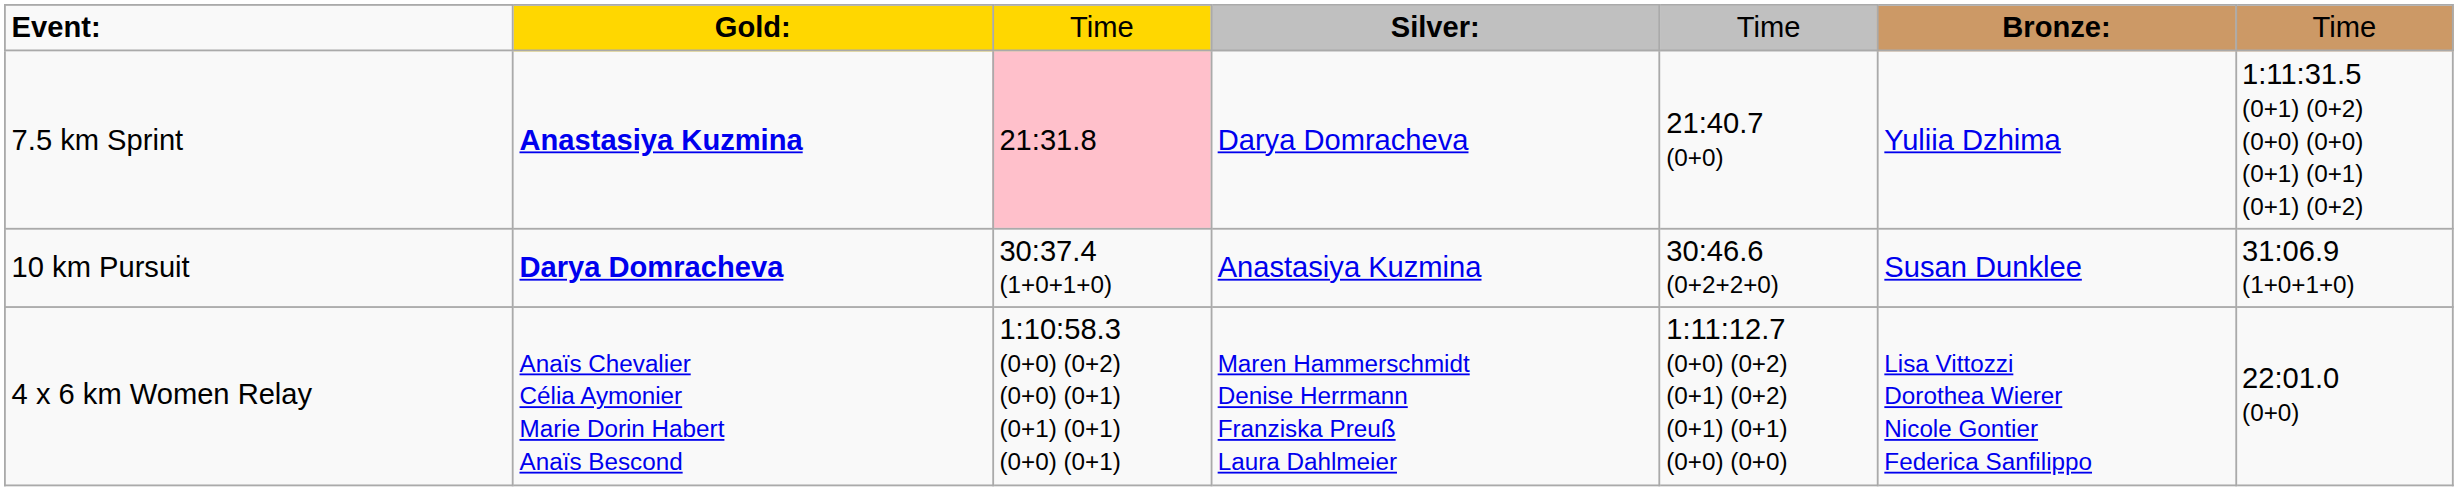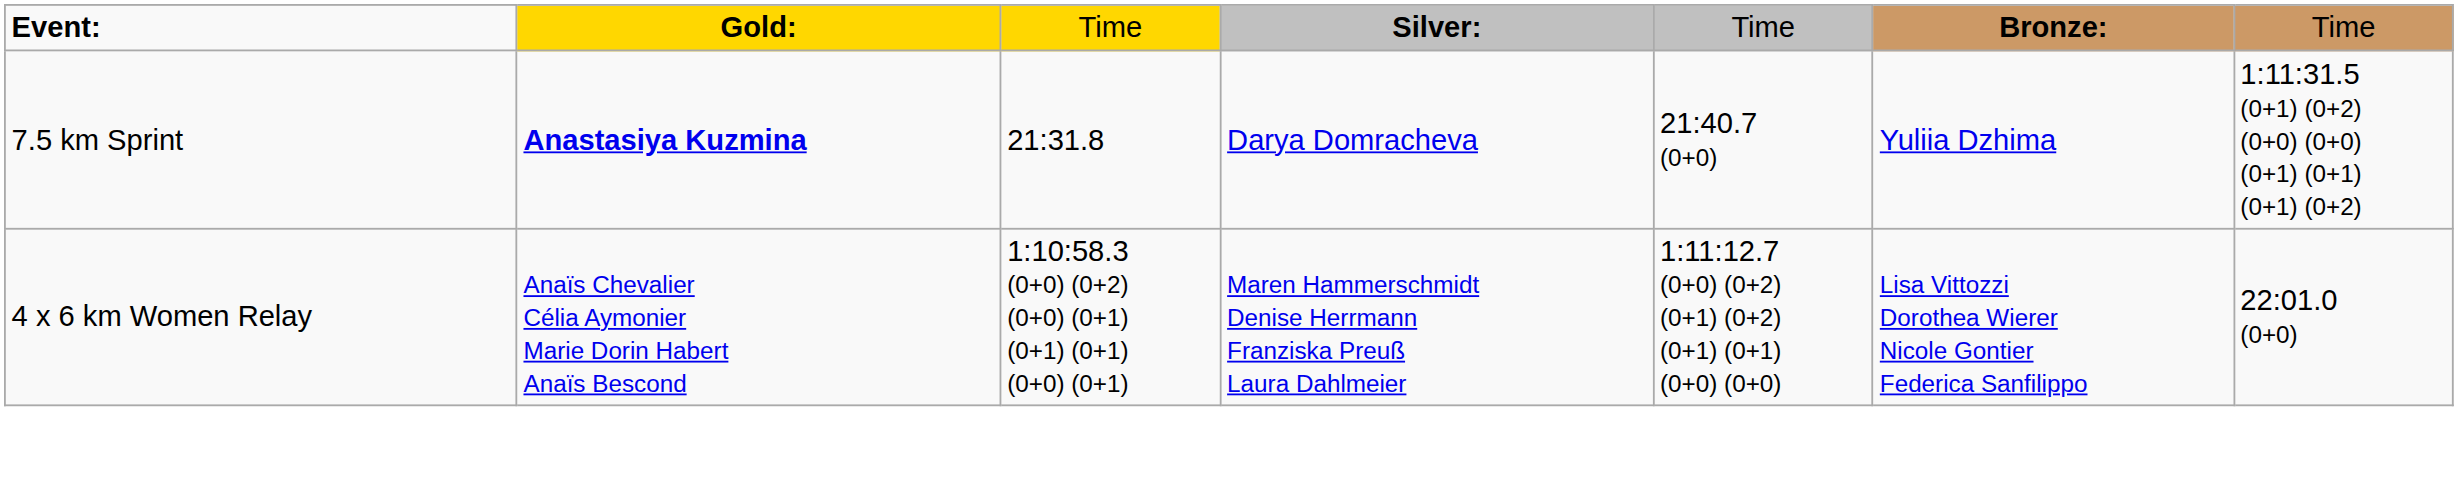 <table class="wikitable" width=85%>
 <tr>
 <td><strong>Event:</strong></td>
 <td style="text-align:center;background-color:gold;"><strong>Gold:</strong></td>
 <td style="text-align:center;background-color:gold;">Time</td>
 <td style="text-align:center;background-color:silver;"><strong>Silver:</strong></td>
 <td style="text-align:center;background-color:silver;">Time</td>
 <td style="text-align:center;background-color:#CC9966;"><strong>Bronze:</strong></td>
 <td style="text-align:center;background-color:#CC9966;">Time</td>
 </tr>
 <tr>
 <td>7.5 km Sprint<br> </td>
 <td><strong><a href='#'>Anastasiya Kuzmina</a></strong><br></td>
-<td style="background: pink;">21:31.8 <br> </td>
+<td>21:31.8 <br> </td>
 <td><a href='#'>Darya Domracheva</a><br><small></small></td>
 <td>21:40.7<br><small>(0+0)</small></td>
 <td><a href='#'>Yuliia Dzhima</a><br><small></small></td>
 <td>1:11:31.5<br><small>(0+1) (0+2)<br>(0+0) (0+0)<br>(0+1) (0+1)<br>(0+1) (0+2)</small></td>
-</tr>
-<tr>
-<td>10 km Pursuit<br></td>
-<td><strong><a href='#'>Darya Domracheva</a></strong><br><small></small></td>
-<td>30:37.4<br><small>(1+0+1+0)</small></td>
-<td><a href='#'>Anastasiya Kuzmina</a><br><small></small></td>
-<td>30:46.6<br><small>(0+2+2+0)</small></td>
-<td><a href='#'>Susan Dunklee</a><br><small></small></td>
-<td>31:06.9<br><small>(1+0+1+0)</small></td>
 </tr>
 <tr>
 <td>4 x 6 km Women Relay<br></td>
 <td><strong></strong><br><small><a href='#'>Anaïs Chevalier</a><br><a href='#'>Célia Aymonier</a><br><a href='#'>Marie Dorin Habert</a><br><a href='#'>Anaïs Bescond</a></small></td>
 <td>1:10:58.3<br><small>(0+0) (0+2)<br>(0+0) (0+1)<br>(0+1) (0+1)<br>(0+0) (0+1)<br></small></td>
 <td><br><small><a href='#'>Maren Hammerschmidt</a><br><a href='#'>Denise Herrmann</a><br><a href='#'>Franziska Preuß</a><br><a href='#'>Laura Dahlmeier</a></small></td>
 <td>1:11:12.7<br><small>(0+0) (0+2)<br>(0+1) (0+2)<br>(0+1) (0+1)<br>(0+0) (0+0)<br></small></td>
 <td><br><small><a href='#'>Lisa Vittozzi</a><br><a href='#'>Dorothea Wierer</a><br><a href='#'>Nicole Gontier</a><br><a href='#'>Federica Sanfilippo</a></small></td>
 <td>22:01.0<br><small>(0+0)</small></td>
 </tr>
 </table>
